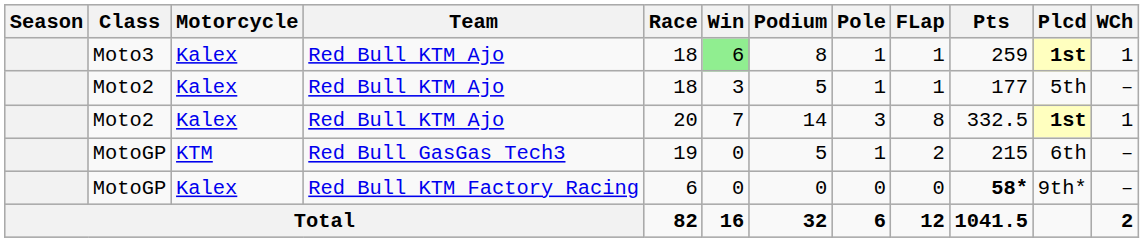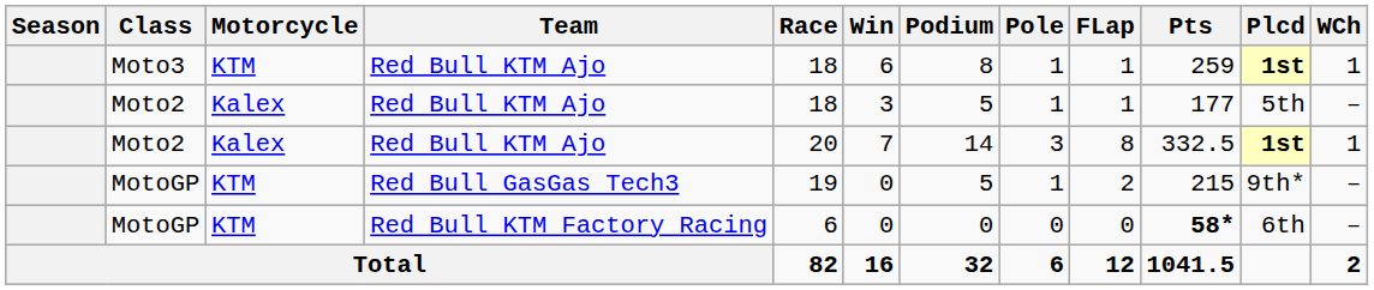 <table class="wikitable" style="text-align:right;">
 <tr>
 <th scope="col">Season</th>
 <th scope="col">Class</th>
 <th scope="col">Motorcycle</th>
 <th scope="col">Team</th>
 <th scope="col">Race</th>
 <th scope="col">Win</th>
 <th scope="col">Podium</th>
 <th scope="col">Pole</th>
 <th scope="col">FLap</th>
 <th scope="col">Pts</th>
 <th scope="col">Plcd</th>
 <th scope="col">WCh</th>
 </tr>
 <tr>
 <th scope="row"></th>
 <td style="text-align:left;">Moto3</td>
-<td style="text-align:left;"><a href='#'>Kalex</a></td>
+<td style="text-align:left;"><a href='#'>KTM</a></td>
 <td style="text-align:left;"><a href='#'>Red Bull KTM Ajo</a></td>
 <td>18</td>
-<td style="background: lightgreen;">6</td>
+<td>6</td>
 <td>8</td>
 <td>1</td>
 <td>1</td>
 <td>259</td>
 <td style="background:#FFFFBF;"><strong>1st</strong></td>
 <td>1</td>
 </tr>
 <tr>
 <th scope="row"></th>
 <td style="text-align:left;">Moto2</td>
 <td style="text-align:left;"><a href='#'>Kalex</a></td>
 <td style="text-align:left;"><a href='#'>Red Bull KTM Ajo</a></td>
 <td>18</td>
 <td>3</td>
 <td>5</td>
 <td>1</td>
 <td>1</td>
 <td>177</td>
 <td>5th</td>
 <td>–</td>
 </tr>
 <tr>
 <th scope="row"></th>
 <td style="text-align:left;">Moto2</td>
 <td style="text-align:left;"><a href='#'>Kalex</a></td>
 <td style="text-align:left;"><a href='#'>Red Bull KTM Ajo</a></td>
 <td>20</td>
 <td>7</td>
 <td>14</td>
 <td>3</td>
 <td>8</td>
 <td>332.5</td>
 <td style="background:#FFFFBF;"><strong>1st</strong></td>
 <td>1</td>
 </tr>
 <tr>
 <th scope="row"></th>
 <td style="text-align:left;">MotoGP</td>
 <td style="text-align:left;"><a href='#'>KTM</a></td>
 <td style="text-align:left;"><a href='#'>Red Bull GasGas Tech3</a></td>
 <td>19</td>
 <td>0</td>
 <td>5</td>
 <td>1</td>
 <td>2</td>
 <td>215</td>
-<td>6th</td>
+<td>9th*</td>
 <td>–</td>
 </tr>
 <tr>
 <th></th>
 <td style="text-align:left;">MotoGP</td>
-<td style="text-align:left;"><a href='#'>Kalex</a></td>
+<td style="text-align:left;"><a href='#'>KTM</a></td>
 <td style="text-align:left;"><a href='#'>Red Bull KTM Factory Racing</a></td>
 <td>6</td>
 <td>0</td>
 <td>0</td>
 <td>0</td>
 <td>0</td>
 <td><strong>58*</strong></td>
-<td>9th*</td>
+<td>6th</td>
 <td>–</td>
 </tr>
 <tr>
 <th scope="row" colspan="4">Total</th>
 <td><strong>82</strong></td>
 <td><strong>16</strong></td>
 <td><strong>32</strong></td>
 <td><strong>6</strong></td>
 <td><strong>12</strong></td>
 <td><strong>1041.5</strong></td>
 <td></td>
 <td><strong>2</strong></td>
 </tr>
 </table>
